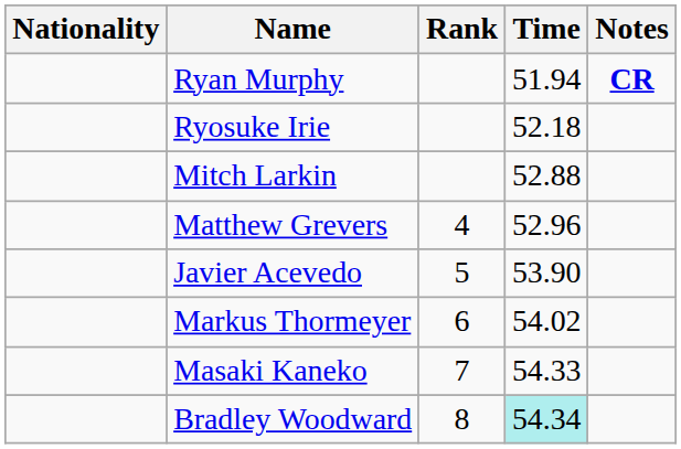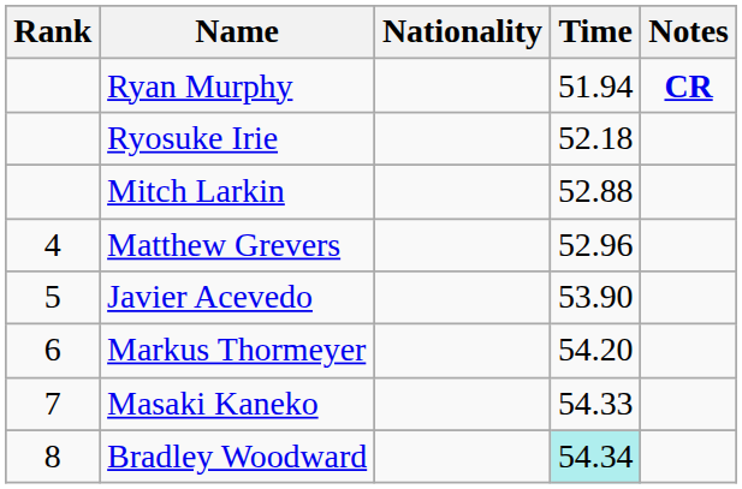 <table class="wikitable sortable" style="text-align:center">
 <tr>
+<th>Rank</th>
+<th>Name</th>
 <th>Nationality</th>
-<th>Name</th>
-<th>Rank</th>
 <th>Time</th>
 <th>Notes</th>
 </tr>
 <tr>
+<td></td>
+<td align=left><a href='#'>Ryan Murphy</a></td>
 <td align=left></td>
-<td align=left><a href='#'>Ryan Murphy</a></td>
-<td></td>
 <td>51.94</td>
 <td><strong><a href='#'>CR</a></strong></td>
 </tr>
 <tr>
+<td></td>
+<td align=left><a href='#'>Ryosuke Irie</a></td>
 <td align=left></td>
-<td align=left><a href='#'>Ryosuke Irie</a></td>
-<td></td>
 <td>52.18</td>
 <td></td>
 </tr>
 <tr>
+<td></td>
+<td align=left><a href='#'>Mitch Larkin</a></td>
 <td align=left></td>
-<td align=left><a href='#'>Mitch Larkin</a></td>
-<td></td>
 <td>52.88</td>
 <td></td>
 </tr>
 <tr>
+<td>4</td>
+<td align=left><a href='#'>Matthew Grevers</a></td>
 <td align=left></td>
-<td align=left><a href='#'>Matthew Grevers</a></td>
-<td>4</td>
 <td>52.96</td>
 <td></td>
 </tr>
 <tr>
+<td>5</td>
+<td align=left><a href='#'>Javier Acevedo</a></td>
 <td align=left></td>
-<td align=left><a href='#'>Javier Acevedo</a></td>
-<td>5</td>
 <td>53.90</td>
 <td></td>
 </tr>
 <tr>
+<td>6</td>
+<td align=left><a href='#'>Markus Thormeyer</a></td>
 <td align=left></td>
-<td align=left><a href='#'>Markus Thormeyer</a></td>
-<td>6</td>
-<td>54.02</td>
+<td>54.20</td>
 <td></td>
 </tr>
 <tr>
+<td>7</td>
+<td align=left><a href='#'>Masaki Kaneko</a></td>
 <td align=left></td>
-<td align=left><a href='#'>Masaki Kaneko</a></td>
-<td>7</td>
 <td>54.33</td>
 <td></td>
 </tr>
 <tr>
+<td>8</td>
+<td align=left><a href='#'>Bradley Woodward</a></td>
 <td align=left></td>
-<td align=left><a href='#'>Bradley Woodward</a></td>
-<td>8</td>
 <td style="background: paleturquoise;">54.34</td>
 <td></td>
 </tr>
 </table>
